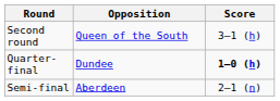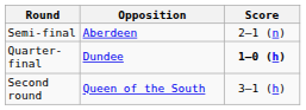 <table class="wikitable" style="text-align:left">
 <tr>
 <th width=80>Round</th>
 <th width=160>Opposition</th>
 <th width=80>Score</th>
 </tr>
 <tr>
-<td>Second round</td>
-<td><a href='#'>Queen of the South</a></td>
-<td align=center>3–1 (<a href='#'>h</a>)</td>
+<td>Semi-final</td>
+<td><a href='#'>Aberdeen</a></td>
+<td align=center>2–1  (<a href='#'>n</a>)</td>
 </tr>
 <tr>
 <td>Quarter-final</td>
 <td><a href='#'>Dundee</a></td>
 <td align=center><strong>1–0 (<a href='#'>h</a>)</strong></td>
 </tr>
 <tr>
-<td>Semi-final</td>
-<td><a href='#'>Aberdeen</a></td>
-<td align=center>2–1  (<a href='#'>n</a>)</td>
+<td>Second round</td>
+<td><a href='#'>Queen of the South</a></td>
+<td align=center>3–1 (<a href='#'>h</a>)</td>
 </tr>
 </table>
